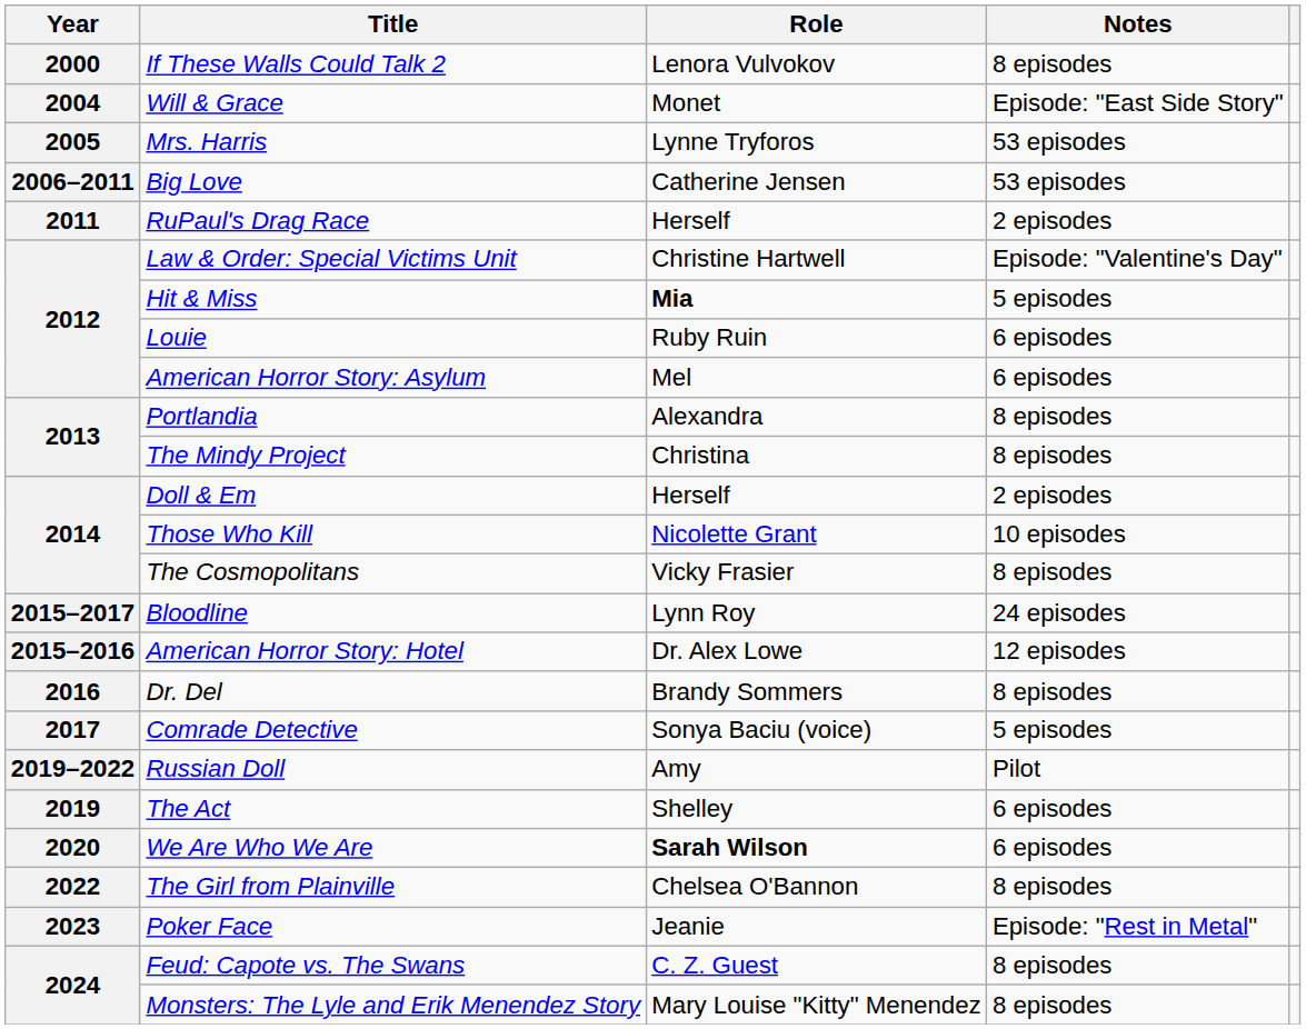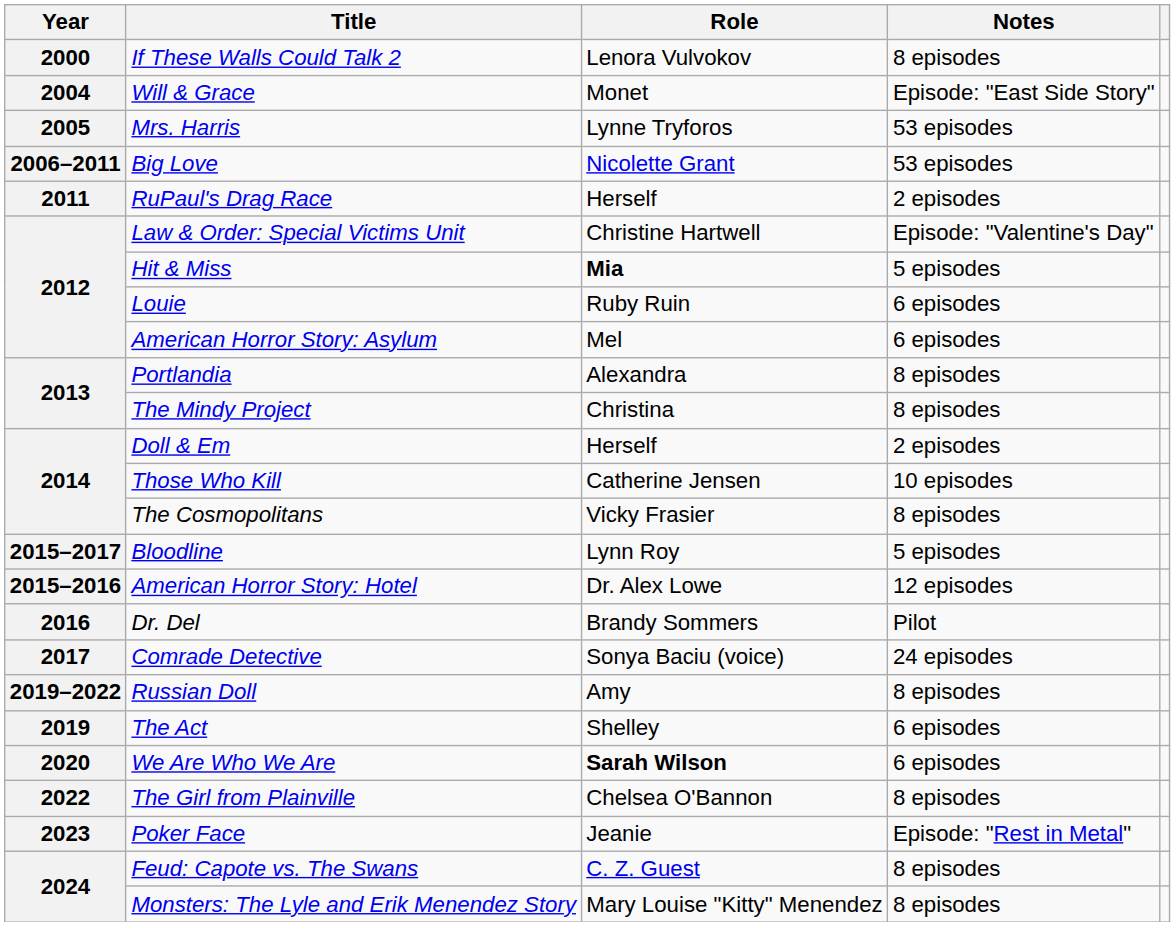 <table class="wikitable plainrowheaders sortable" style="margin-right: 0;">
 <tr>
 <th scope="col">Year</th>
 <th scope="col">Title</th>
 <th scope="col">Role</th>
 <th scope="col" class="unsortable">Notes</th>
 <th scope="col" class="unsortable"></th>
 </tr>
 <tr>
 <th scope="row">2000</th>
 <td><em><a href='#'>If These Walls Could Talk 2</a></em></td>
 <td>Lenora Vulvokov</td>
 <td>8 episodes</td>
 <td align=center></td>
 </tr>
 <tr>
 <th scope="row">2004</th>
 <td><em><a href='#'>Will & Grace</a></em></td>
 <td>Monet</td>
 <td>Episode: "East Side Story"</td>
 <td align=center></td>
 </tr>
 <tr>
 <th scope="row">2005</th>
 <td><em><a href='#'>Mrs. Harris</a></em></td>
 <td>Lynne Tryforos</td>
 <td>53 episodes</td>
 <td align=center></td>
 </tr>
 <tr>
 <th scope="row">2006–2011</th>
 <td><em><a href='#'>Big Love</a></em></td>
-<td>Catherine Jensen</td>
+<td><a href='#'>Nicolette Grant</a></td>
 <td>53 episodes</td>
 <td align=center></td>
 </tr>
 <tr>
 <th scope="row">2011</th>
 <td><em><a href='#'>RuPaul's Drag Race</a></em></td>
 <td>Herself</td>
 <td>2 episodes</td>
 <td align=center></td>
 </tr>
 <tr>
 <th rowspan="4" scope="row">2012</th>
 <td><em><a href='#'>Law & Order: Special Victims Unit</a></em></td>
 <td>Christine Hartwell</td>
 <td>Episode: "Valentine's Day"</td>
 <td align=center></td>
 </tr>
 <tr>
 <td><em><a href='#'>Hit & Miss</a></em></td>
 <td><strong>Mia</strong></td>
 <td>5 episodes</td>
 <td align=center></td>
 </tr>
 <tr>
 <td><em><a href='#'>Louie</a></em></td>
 <td>Ruby Ruin</td>
 <td>6 episodes</td>
 <td align=center></td>
 </tr>
 <tr>
 <td><em><a href='#'>American Horror Story: Asylum</a></em></td>
 <td>Mel</td>
 <td>6 episodes</td>
 <td align=center></td>
 </tr>
 <tr>
 <th rowspan="2" scope="row">2013</th>
 <td><em><a href='#'>Portlandia</a></em></td>
 <td>Alexandra</td>
 <td>8 episodes</td>
 <td align=center></td>
 </tr>
 <tr>
 <td><em><a href='#'>The Mindy Project</a></em></td>
 <td>Christina</td>
 <td>8 episodes</td>
 <td align=center></td>
 </tr>
 <tr>
 <th rowspan="3" scope="row">2014</th>
 <td><em><a href='#'>Doll & Em</a></em></td>
 <td>Herself</td>
 <td>2 episodes</td>
 <td align=center></td>
 </tr>
 <tr>
 <td><em><a href='#'>Those Who Kill</a></em></td>
-<td><a href='#'>Nicolette Grant</a></td>
+<td>Catherine Jensen</td>
 <td>10 episodes</td>
 <td align=center></td>
 </tr>
 <tr>
 <td><em>The Cosmopolitans</em></td>
 <td>Vicky Frasier</td>
 <td>8 episodes</td>
 <td align=center></td>
 </tr>
 <tr>
 <th scope="row">2015–2017</th>
 <td><em><a href='#'>Bloodline</a></em></td>
 <td>Lynn Roy</td>
-<td>24 episodes</td>
+<td>5 episodes</td>
 <td align=center></td>
 </tr>
 <tr>
 <th scope="row">2015–2016</th>
 <td><em><a href='#'>American Horror Story: Hotel</a></em></td>
 <td>Dr. Alex Lowe</td>
 <td>12 episodes</td>
 <td align=center></td>
 </tr>
 <tr>
 <th scope="row">2016</th>
 <td><em>Dr. Del</em></td>
 <td>Brandy Sommers</td>
-<td>8 episodes</td>
+<td>Pilot</td>
 <td align=center></td>
 </tr>
 <tr>
 <th scope="row">2017</th>
 <td><em><a href='#'>Comrade Detective</a></em></td>
 <td>Sonya Baciu (voice)</td>
-<td>5 episodes</td>
+<td>24 episodes</td>
 <td align=center></td>
 </tr>
 <tr>
 <th scope="row">2019–2022</th>
 <td><em><a href='#'>Russian Doll</a></em></td>
 <td>Amy</td>
-<td>Pilot</td>
+<td>8 episodes</td>
 <td align=center></td>
 </tr>
 <tr>
 <th scope="row">2019</th>
 <td><em><a href='#'>The Act</a></em></td>
 <td>Shelley</td>
 <td>6 episodes</td>
 <td align=center></td>
 </tr>
 <tr>
 <th scope="row">2020</th>
 <td><em><a href='#'>We Are Who We Are</a></em></td>
 <td><strong>Sarah Wilson</strong></td>
 <td>6 episodes</td>
 <td align=center></td>
 </tr>
 <tr>
 <th scope="row">2022</th>
 <td><em><a href='#'>The Girl from Plainville</a></em></td>
 <td>Chelsea O'Bannon</td>
 <td>8 episodes</td>
 <td align=center></td>
 </tr>
 <tr>
 <th scope="row">2023</th>
 <td><em><a href='#'>Poker Face</a></em></td>
 <td>Jeanie</td>
 <td>Episode: "<a href='#'>Rest in Metal</a>"</td>
 <td align=center></td>
 </tr>
 <tr>
 <th rowspan="2" scope="row">2024</th>
 <td><em><a href='#'>Feud: Capote vs. The Swans</a></em></td>
 <td><a href='#'>C. Z. Guest</a></td>
 <td>8 episodes</td>
 <td align=center></td>
 </tr>
 <tr>
 <td><em><a href='#'>Monsters: The Lyle and Erik Menendez Story</a></em></td>
 <td>Mary Louise "Kitty" Menendez</td>
 <td>8 episodes</td>
 <td></td>
 </tr>
 </table>
